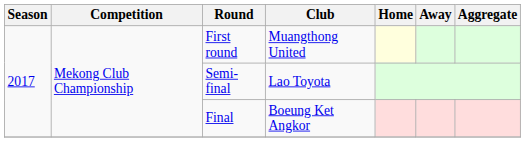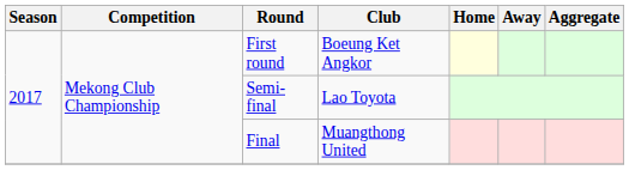 <table class="wikitable">
 <tr>
 <th>Season</th>
 <th>Competition</th>
 <th>Round</th>
 <th>Club</th>
 <th>Home</th>
 <th>Away</th>
 <th>Aggregate</th>
 </tr>
 <tr>
 <td rowspan="3"><a href='#'>2017</a></td>
 <td rowspan="3"><a href='#'>Mekong Club Championship</a></td>
 <td><a href='#'>First round</a></td>
-<td> <a href='#'>Muangthong United</a></td>
+<td> <a href='#'>Boeung Ket Angkor</a></td>
 <td style="background:#ffd;"></td>
 <td style="background:#dfd;"></td>
 <td style="background:#dfd;"></td>
 </tr>
 <tr>
 <td><a href='#'>Semi-final</a></td>
 <td> <a href='#'>Lao Toyota</a></td>
 <td colspan="3;" style="background:#dfd;"></td>
 </tr>
 <tr>
 <td><a href='#'>Final</a></td>
-<td> <a href='#'>Boeung Ket Angkor</a></td>
+<td> <a href='#'>Muangthong United</a></td>
 <td style="background:#fdd;"></td>
 <td style="background:#fdd;"></td>
 <td style="background:#fdd;"></td>
 </tr>
 <tr>
 </tr>
 </table>
